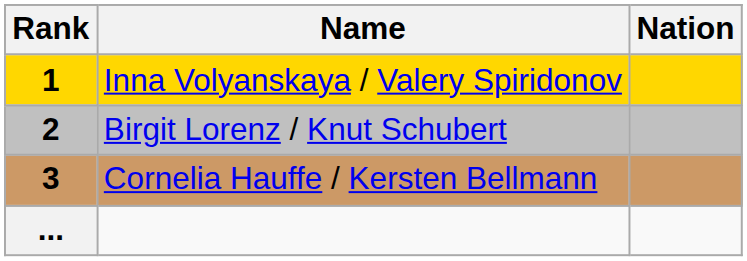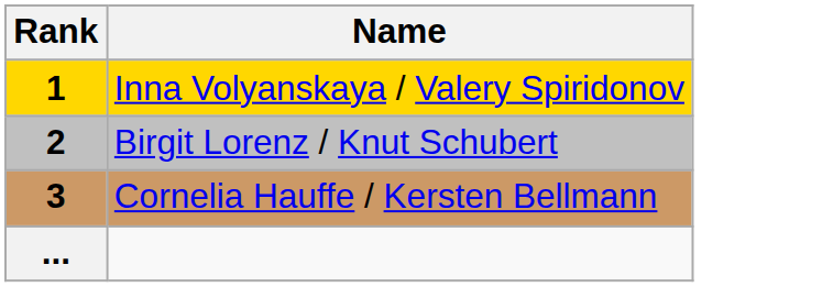 <table class="wikitable">
 <tr>
 <th>Rank</th>
 <th>Name</th>
-<th>Nation</th>
 </tr>
 <tr bgcolor="gold">
 <td align="center"><strong>1</strong></td>
 <td><a href='#'>Inna Volyanskaya</a>  / <a href='#'>Valery Spiridonov</a></td>
-<td></td>
 </tr>
 <tr bgcolor="silver">
 <td align="center"><strong>2</strong></td>
 <td><a href='#'>Birgit Lorenz</a> / <a href='#'>Knut Schubert</a></td>
-<td></td>
 </tr>
 <tr bgcolor="cc9966">
 <td align="center"><strong>3</strong></td>
 <td><a href='#'>Cornelia Hauffe</a> / <a href='#'>Kersten Bellmann</a></td>
-<td></td>
 </tr>
 <tr>
 <th>...</th>
 <td></td>
-<td></td>
 </tr>
 </table>
